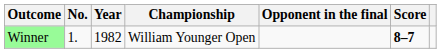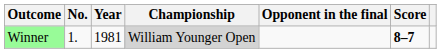 <table class="wikitable">
 <tr>
 <th scope="col">Outcome</th>
 <th scope="col">No.</th>
 <th scope="col">Year</th>
 <th scope="col">Championship</th>
 <th scope="col">Opponent in the final</th>
 <th scope="col">Score</th>
 <th scope="col"></th>
 </tr>
 <tr>
 <td style="background:#98FB98">Winner</td>
 <td>1.</td>
-<td>1982</td>
-<td>William Younger Open</td>
+<td>1981</td>
+<td style="background: lightgrey;">William Younger Open</td>
 <td></td>
 <td><strong>8–7</strong></td>
 <td></td>
 </tr>
 </table>
